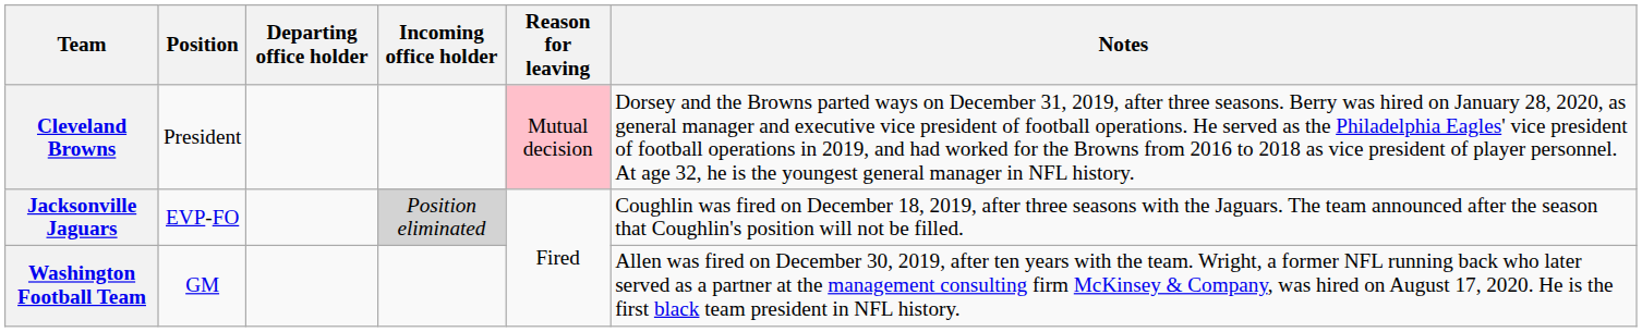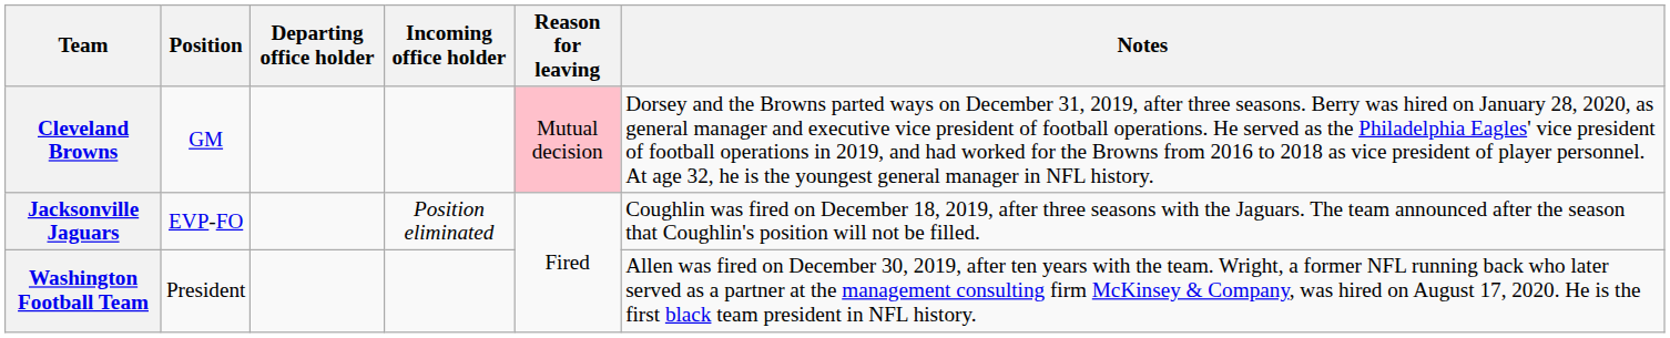 <table class="wikitable sortable plainrowheaders">
 <tr>
 <th scope="col">Team</th>
 <th scope="col">Position</th>
 <th scope="col">Departing office holder</th>
 <th scope="col">Incoming office holder</th>
 <th scope="col" class="unsortable">Reason for leaving</th>
 <th scope="col">Notes</th>
 </tr>
 <tr>
 <th scope="row" style="text-align:center;"><a href='#'>Cleveland Browns</a></th>
-<td style="text-align:center;">President</td>
+<td style="text-align:center;"><a href='#'>GM</a></td>
 <td style="text-align:center;"></td>
 <td style="text-align:center;"></td>
 <td style="background: pink; text-align:center;">Mutual decision</td>
 <td>Dorsey and the Browns parted ways on December 31, 2019, after three seasons. Berry was hired on January 28, 2020, as general manager and executive vice president of football operations. He served as the <a href='#'>Philadelphia Eagles</a>' vice president of football operations in 2019, and had worked for the Browns from 2016 to 2018 as vice president of player personnel. At age 32, he is the youngest general manager in NFL history.</td>
 </tr>
 <tr>
 <th scope="row" style="text-align:center;"><a href='#'>Jacksonville Jaguars</a></th>
 <td style="text-align:center;"><a href='#'>EVP</a>-<a href='#'>FO</a></td>
 <td style="text-align:center;"></td>
-<td style="background: lightgrey; text-align:center;"><em>Position eliminated</em></td>
+<td style="text-align:center;"><em>Position eliminated</em></td>
 <td style="text-align:center;" rowspan="2">Fired</td>
 <td>Coughlin was fired on December 18, 2019, after three seasons with the Jaguars. The team announced after the season that Coughlin's position will not be filled.</td>
 </tr>
 <tr>
 <th scope="row" style="text-align:center;"><a href='#'>Washington Football Team</a></th>
-<td style="text-align:center;"><a href='#'>GM</a></td>
+<td style="text-align:center;">President</td>
 <td style="text-align:center;"></td>
 <td style="text-align:center;"></td>
 <td>Allen was fired on December 30, 2019, after ten years with the team. Wright, a former NFL running back who later served as a partner at the <a href='#'>management consulting</a> firm <a href='#'>McKinsey & Company</a>, was hired on August 17, 2020. He is the first <a href='#'>black</a> team president in NFL history.</td>
 </tr>
 </table>
